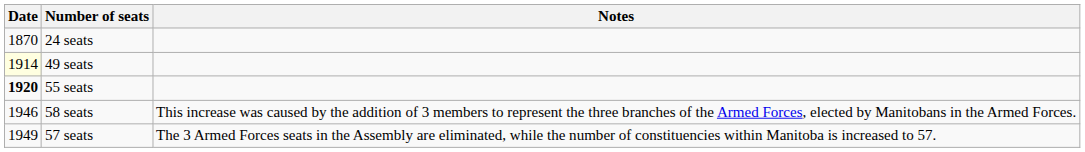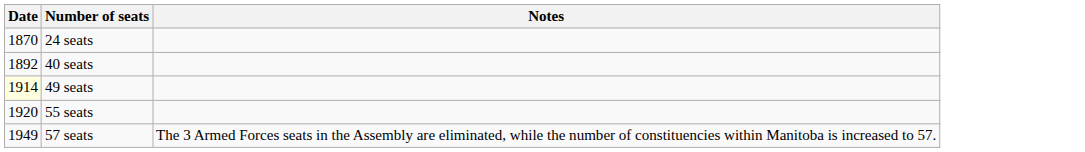 <table class="wikitable">
 <tr>
 <th>Date</th>
 <th>Number of seats</th>
 <th>Notes</th>
 </tr>
 <tr>
 <td>1870</td>
 <td>24 seats</td>
 <td></td>
 </tr>
 <tr>
+<td>1892</td>
+<td>40 seats</td>
+<td></td>
+</tr>
+<tr>
 <td style="background: lightyellow;">1914</td>
 <td>49 seats</td>
 <td></td>
 </tr>
 <tr>
-<td><strong>1920</strong></td>
+<td>1920</td>
 <td>55 seats</td>
 <td></td>
-</tr>
-<tr>
-<td>1946</td>
-<td>58 seats</td>
-<td>This increase was caused by the addition of 3 members to represent the three branches of the <a href='#'>Armed Forces</a>, elected by Manitobans in the Armed Forces.</td>
 </tr>
 <tr>
 <td>1949</td>
 <td>57 seats</td>
 <td>The 3 Armed Forces seats in the Assembly are eliminated, while the number of constituencies within Manitoba is increased to 57.</td>
 </tr>
 </table>
